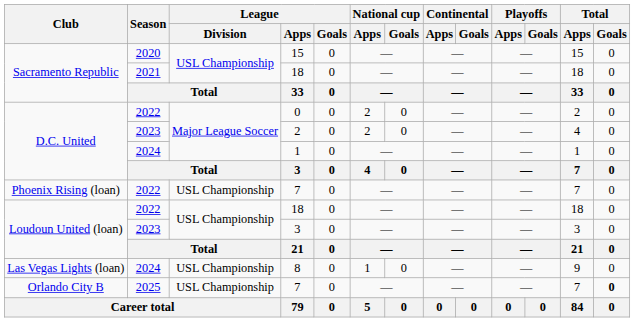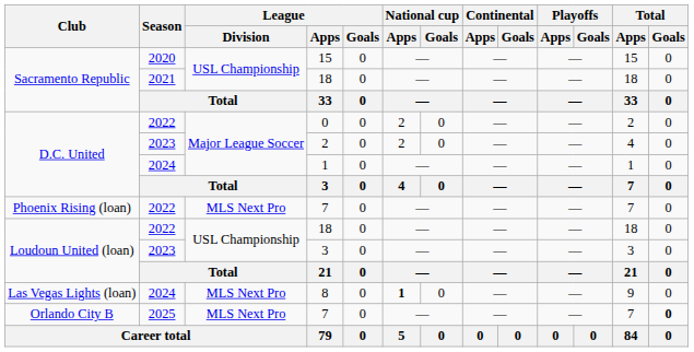 <table class=wikitable style=text-align:center>
 <tr>
 <th rowspan=2>Club</th>
 <th rowspan=2>Season</th>
 <th colspan=3>League</th>
 <th colspan=2>National cup</th>
 <th colspan=2>Continental</th>
 <th colspan=2>Playoffs</th>
 <th colspan=2>Total</th>
 </tr>
 <tr>
 <th>Division</th>
 <th>Apps</th>
 <th>Goals</th>
 <th>Apps</th>
 <th>Goals</th>
 <th>Apps</th>
 <th>Goals</th>
 <th>Apps</th>
 <th>Goals</th>
 <th>Apps</th>
 <th>Goals</th>
 </tr>
 <tr>
 <td rowspan="3"><a href='#'>Sacramento Republic</a></td>
 <td><a href='#'>2020</a></td>
 <td rowspan="2"><a href='#'>USL Championship</a></td>
 <td>15</td>
 <td>0</td>
 <td colspan="2">—</td>
 <td colspan="2">—</td>
 <td colspan="2">—</td>
 <td>15</td>
 <td>0</td>
 </tr>
 <tr>
 <td><a href='#'>2021</a></td>
 <td>18</td>
 <td>0</td>
 <td colspan="2">—</td>
 <td colspan="2">—</td>
 <td colspan="2">—</td>
 <td>18</td>
 <td>0</td>
 </tr>
 <tr>
 <th colspan="2">Total</th>
 <th>33</th>
 <th>0</th>
 <th colspan="2">—</th>
 <th colspan="2">—</th>
 <th colspan="2">—</th>
 <th>33</th>
 <th>0</th>
 </tr>
 <tr>
 <td rowspan="4"><a href='#'>D.C. United</a></td>
 <td><a href='#'>2022</a></td>
 <td rowspan="3"><a href='#'>Major League Soccer</a></td>
 <td>0</td>
 <td>0</td>
 <td>2</td>
 <td>0</td>
 <td colspan="2">—</td>
 <td colspan="2">—</td>
 <td>2</td>
 <td>0</td>
 </tr>
 <tr>
 <td><a href='#'>2023</a></td>
 <td>2</td>
 <td>0</td>
 <td>2</td>
 <td>0</td>
 <td colspan="2">—</td>
 <td colspan="2">—</td>
 <td>4</td>
 <td>0</td>
 </tr>
 <tr>
 <td><a href='#'>2024</a></td>
 <td>1</td>
 <td>0</td>
 <td colspan="2">—</td>
 <td colspan="2">—</td>
 <td colspan="2">—</td>
 <td>1</td>
 <td>0</td>
 </tr>
 <tr>
 <th colspan="2">Total</th>
 <th>3</th>
 <th>0</th>
 <th>4</th>
 <th>0</th>
 <th colspan="2">—</th>
 <th colspan="2">—</th>
 <th>7</th>
 <th>0</th>
 </tr>
 <tr>
 <td><a href='#'>Phoenix Rising</a> (loan)</td>
 <td><a href='#'>2022</a></td>
-<td>USL Championship</td>
+<td><a href='#'>MLS Next Pro</a></td>
 <td>7</td>
 <td>0</td>
 <td colspan="2">—</td>
 <td colspan="2">—</td>
 <td colspan="2">—</td>
 <td>7</td>
 <td>0</td>
 </tr>
 <tr>
 <td rowspan="3"><a href='#'>Loudoun United</a> (loan)</td>
 <td><a href='#'>2022</a></td>
 <td rowspan="2">USL Championship</td>
 <td>18</td>
 <td>0</td>
 <td colspan="2">—</td>
 <td colspan="2">—</td>
 <td colspan="2">—</td>
 <td>18</td>
 <td>0</td>
 </tr>
 <tr>
 <td><a href='#'>2023</a></td>
 <td>3</td>
 <td>0</td>
 <td colspan="2">—</td>
 <td colspan="2">—</td>
 <td colspan="2">—</td>
 <td>3</td>
 <td>0</td>
 </tr>
 <tr>
 <th colspan="2">Total</th>
 <th>21</th>
 <th>0</th>
 <th colspan="2">—</th>
 <th colspan="2">—</th>
 <th colspan="2">—</th>
 <th>21</th>
 <th>0</th>
 </tr>
 <tr>
 <td><a href='#'>Las Vegas Lights</a> (loan)</td>
 <td><a href='#'>2024</a></td>
-<td>USL Championship</td>
+<td><a href='#'>MLS Next Pro</a></td>
 <td>8</td>
 <td>0</td>
-<td>1</td>
+<td><strong>1</strong></td>
 <td>0</td>
 <td colspan="2">—</td>
 <td colspan="2">—</td>
 <td>9</td>
 <td>0</td>
 </tr>
 <tr>
 <td><a href='#'>Orlando City B</a></td>
 <td><a href='#'>2025</a></td>
-<td>USL Championship</td>
+<td><a href='#'>MLS Next Pro</a></td>
 <td>7</td>
 <td>0</td>
 <td colspan="2">—</td>
 <td colspan="2">—</td>
 <td colspan="2">—</td>
 <td>7</td>
 <td><strong>0</strong></td>
 </tr>
 <tr>
 <th colspan="3">Career total</th>
 <th>79</th>
 <th>0</th>
 <th>5</th>
 <th>0</th>
 <th>0</th>
 <th>0</th>
 <th>0</th>
 <th>0</th>
 <th>84</th>
 <th>0</th>
 </tr>
 </table>
